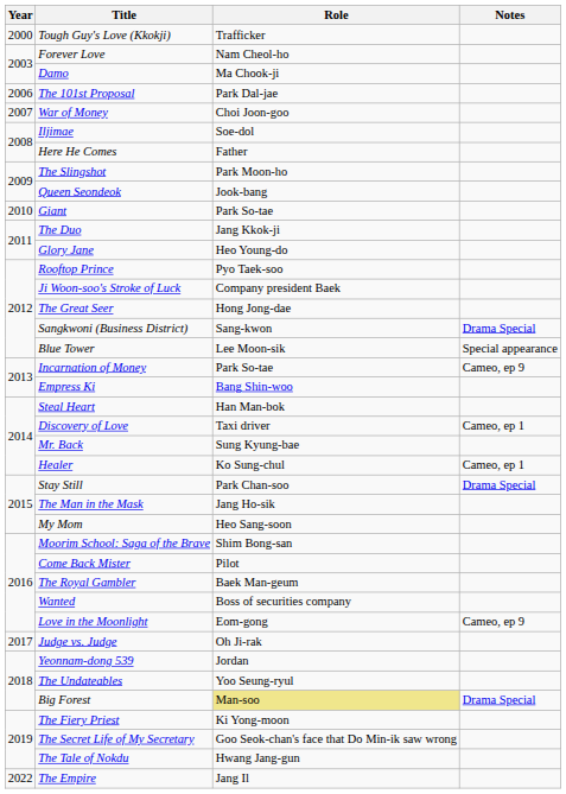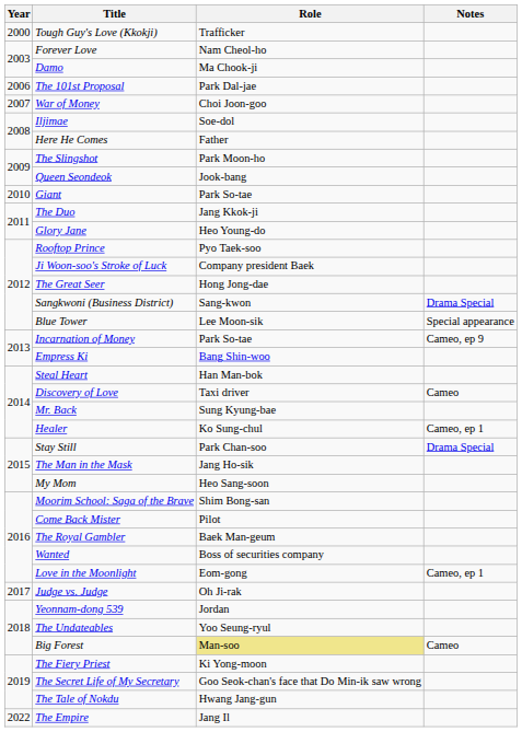 <table class="wikitable sortable">
 <tr>
 <th>Year</th>
 <th>Title</th>
 <th>Role</th>
 <th>Notes</th>
 </tr>
 <tr>
 <td>2000</td>
 <td><em>Tough Guy's Love (Kkokji)</em></td>
 <td>Trafficker</td>
 <td></td>
 </tr>
 <tr>
 <td rowspan=2>2003</td>
 <td><em>Forever Love</em></td>
 <td>Nam Cheol-ho</td>
 <td></td>
 </tr>
 <tr>
 <td><em><a href='#'>Damo</a></em></td>
 <td>Ma Chook-ji</td>
 <td></td>
 </tr>
 <tr>
 <td>2006</td>
 <td><em><a href='#'>The 101st Proposal</a></em></td>
 <td>Park Dal-jae</td>
 <td></td>
 </tr>
 <tr>
 <td>2007</td>
 <td><em><a href='#'>War of Money</a></em></td>
 <td>Choi Joon-goo</td>
 <td></td>
 </tr>
 <tr>
 <td rowspan=2>2008</td>
 <td><em><a href='#'>Iljimae</a></em></td>
 <td>Soe-dol</td>
 <td></td>
 </tr>
 <tr>
 <td><em>Here He Comes</em></td>
 <td>Father</td>
 <td></td>
 </tr>
 <tr>
 <td rowspan=2>2009</td>
 <td><em><a href='#'>The Slingshot</a></em></td>
 <td>Park Moon-ho</td>
 <td></td>
 </tr>
 <tr>
 <td><em><a href='#'>Queen Seondeok</a></em></td>
 <td>Jook-bang</td>
 <td></td>
 </tr>
 <tr>
 <td>2010</td>
 <td><em><a href='#'>Giant</a></em></td>
 <td>Park So-tae</td>
 <td></td>
 </tr>
 <tr>
 <td rowspan=2>2011</td>
 <td><em><a href='#'>The Duo</a></em></td>
 <td>Jang Kkok-ji</td>
 <td></td>
 </tr>
 <tr>
 <td><em><a href='#'>Glory Jane</a></em></td>
 <td>Heo Young-do</td>
 <td></td>
 </tr>
 <tr>
 <td rowspan=5>2012</td>
 <td><em><a href='#'>Rooftop Prince</a></em></td>
 <td>Pyo Taek-soo</td>
 <td></td>
 </tr>
 <tr>
 <td><em><a href='#'>Ji Woon-soo's Stroke of Luck</a></em></td>
 <td>Company president Baek</td>
 <td></td>
 </tr>
 <tr>
 <td><em><a href='#'>The Great Seer</a></em></td>
 <td>Hong Jong-dae</td>
 <td></td>
 </tr>
 <tr>
 <td><em>Sangkwoni (Business District)</em></td>
 <td>Sang-kwon</td>
 <td><a href='#'>Drama Special</a></td>
 </tr>
 <tr>
 <td><em>Blue Tower</em></td>
 <td>Lee Moon-sik</td>
 <td>Special appearance</td>
 </tr>
 <tr>
 <td rowspan=2>2013</td>
 <td><em><a href='#'>Incarnation of Money</a></em></td>
 <td>Park So-tae</td>
 <td>Cameo, ep 9</td>
 </tr>
 <tr>
 <td><em><a href='#'>Empress Ki</a></em></td>
 <td><a href='#'>Bang Shin-woo</a></td>
 <td></td>
 </tr>
 <tr>
 <td rowspan=4>2014</td>
 <td><em><a href='#'>Steal Heart</a></em></td>
 <td>Han Man-bok</td>
 <td></td>
 </tr>
 <tr>
 <td><em><a href='#'>Discovery of Love</a></em></td>
 <td>Taxi driver</td>
-<td>Cameo, ep 1</td>
+<td>Cameo</td>
 </tr>
 <tr>
 <td><em><a href='#'>Mr. Back</a></em></td>
 <td>Sung Kyung-bae</td>
 <td></td>
 </tr>
 <tr>
 <td><em><a href='#'>Healer</a></em></td>
 <td>Ko Sung-chul</td>
 <td>Cameo, ep 1</td>
 </tr>
 <tr>
 <td rowspan=3>2015</td>
 <td><em>Stay Still</em></td>
 <td>Park Chan-soo</td>
 <td><a href='#'>Drama Special</a></td>
 </tr>
 <tr>
 <td><em><a href='#'>The Man in the Mask</a></em></td>
 <td>Jang Ho-sik</td>
 <td></td>
 </tr>
 <tr>
 <td><em>My Mom</em></td>
 <td>Heo Sang-soon</td>
 <td></td>
 </tr>
 <tr>
 <td rowspan=5>2016</td>
 <td><em><a href='#'>Moorim School: Saga of the Brave</a></em></td>
 <td>Shim Bong-san</td>
 <td></td>
 </tr>
 <tr>
 <td><em><a href='#'>Come Back Mister</a></em></td>
 <td>Pilot</td>
 <td></td>
 </tr>
 <tr>
 <td><em><a href='#'>The Royal Gambler</a></em></td>
 <td>Baek Man-geum</td>
 <td></td>
 </tr>
 <tr>
 <td><em><a href='#'>Wanted</a></em></td>
 <td>Boss of securities company</td>
 <td></td>
 </tr>
 <tr>
 <td><em><a href='#'>Love in the Moonlight</a></em></td>
 <td>Eom-gong</td>
-<td>Cameo, ep 9</td>
+<td>Cameo, ep 1</td>
 </tr>
 <tr>
 <td>2017</td>
 <td><em><a href='#'>Judge vs. Judge</a></em></td>
 <td>Oh Ji-rak</td>
 <td></td>
 </tr>
 <tr>
 <td rowspan=3>2018</td>
 <td><em><a href='#'>Yeonnam-dong 539</a></em></td>
 <td>Jordan</td>
 <td></td>
 </tr>
 <tr>
 <td><em><a href='#'>The Undateables</a></em></td>
 <td>Yoo Seung-ryul</td>
 <td></td>
 </tr>
 <tr>
 <td><em>Big Forest</em></td>
 <td style="background: khaki;">Man-soo</td>
-<td><a href='#'>Drama Special</a></td>
+<td>Cameo</td>
 </tr>
 <tr>
 <td rowspan=3>2019</td>
 <td><em><a href='#'>The Fiery Priest</a></em></td>
 <td>Ki Yong-moon</td>
 <td></td>
 </tr>
 <tr>
 <td><em><a href='#'>The Secret Life of My Secretary</a></em></td>
 <td>Goo Seok-chan's face that Do Min-ik saw wrong</td>
 <td></td>
 </tr>
 <tr>
 <td><em><a href='#'>The Tale of Nokdu</a></em></td>
 <td>Hwang Jang-gun</td>
 <td></td>
 </tr>
 <tr>
 <td>2022</td>
 <td><em><a href='#'>The Empire</a></em></td>
 <td>Jang Il</td>
 <td></td>
 </tr>
 </table>
